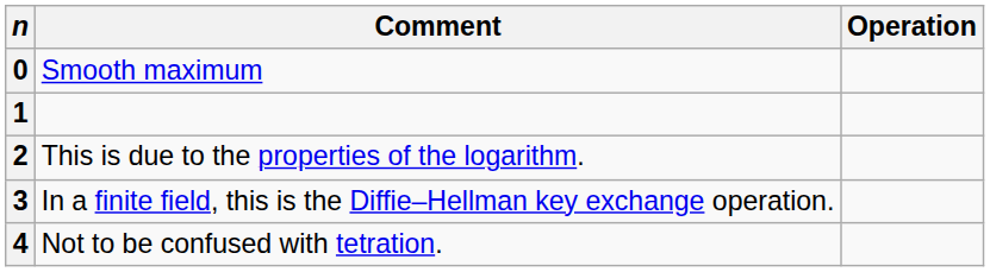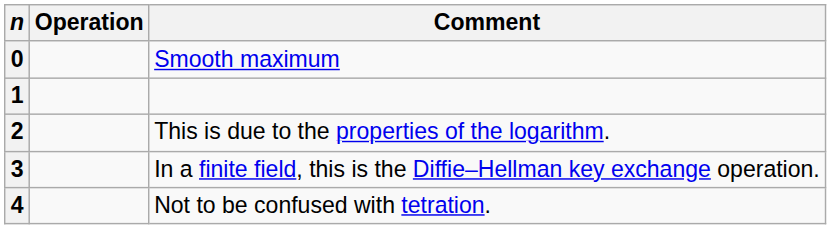 <table class="wikitable">
 <tr>
 <th><em>n</em></th>
+<th>Operation</th>
 <th>Comment</th>
-<th>Operation</th>
 </tr>
 <tr>
 <th>0</th>
+<td></td>
 <td><a href='#'>Smooth maximum</a></td>
-<td></td>
 </tr>
 <tr>
 <th>1</th>
 <td></td>
 <td></td>
 </tr>
 <tr>
 <th>2</th>
+<td></td>
 <td>This is due to the <a href='#'>properties of the logarithm</a>.</td>
-<td></td>
 </tr>
 <tr>
 <th>3</th>
+<td></td>
 <td>In a <a href='#'>finite field</a>, this is the <a href='#'>Diffie–Hellman key exchange</a> operation.</td>
-<td></td>
 </tr>
 <tr>
 <th>4</th>
+<td></td>
 <td>Not to be confused with <a href='#'>tetration</a>.</td>
-<td></td>
 </tr>
 </table>
